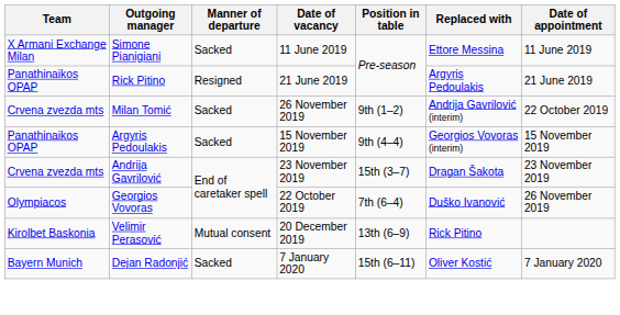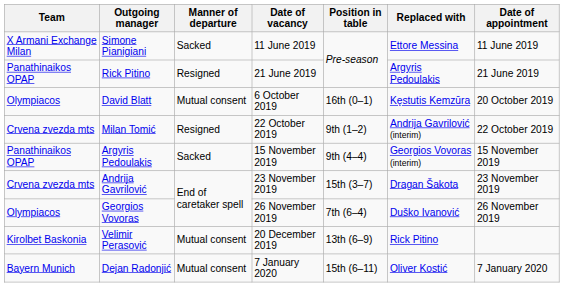 <table class="wikitable sortable">
 <tr>
 <th>Team</th>
 <th>Outgoing manager</th>
 <th>Manner of departure</th>
 <th>Date of vacancy</th>
 <th>Position in table</th>
 <th>Replaced with</th>
 <th>Date of appointment</th>
 </tr>
 <tr>
 <td> <a href='#'>X Armani Exchange Milan</a></td>
 <td> <a href='#'>Simone Pianigiani</a></td>
 <td>Sacked</td>
 <td>11 June 2019</td>
 <td rowspan=2><em>Pre-season</em></td>
 <td> <a href='#'>Ettore Messina</a></td>
 <td>11 June 2019</td>
 </tr>
 <tr>
 <td> <a href='#'>Panathinaikos OPAP</a></td>
 <td> <a href='#'>Rick Pitino</a></td>
 <td>Resigned</td>
 <td>21 June 2019</td>
 <td> <a href='#'>Argyris Pedoulakis</a></td>
 <td>21 June 2019</td>
 </tr>
 <tr>
+<td> <a href='#'>Olympiacos</a></td>
+<td> <a href='#'>David Blatt</a></td>
+<td>Mutual consent</td>
+<td>6 October 2019</td>
+<td>16th (0–1)</td>
+<td> <a href='#'>Kęstutis Kemzūra</a></td>
+<td>20 October 2019</td>
+</tr>
+<tr>
 <td> <a href='#'>Crvena zvezda mts</a></td>
 <td> <a href='#'>Milan Tomić</a></td>
-<td>Sacked</td>
-<td>26 November 2019</td>
+<td>Resigned</td>
+<td>22 October 2019</td>
 <td>9th (1–2)</td>
 <td> <a href='#'>Andrija Gavrilović</a> <small>(interim)</small></td>
 <td>22 October 2019</td>
 </tr>
 <tr>
 <td> <a href='#'>Panathinaikos OPAP</a></td>
 <td> <a href='#'>Argyris Pedoulakis</a></td>
 <td>Sacked</td>
 <td>15 November 2019</td>
 <td>9th (4–4)</td>
 <td> <a href='#'>Georgios Vovoras</a> <small>(interim)</small></td>
 <td>15 November 2019</td>
 </tr>
 <tr>
 <td> <a href='#'>Crvena zvezda mts</a></td>
 <td> <a href='#'>Andrija Gavrilović</a></td>
 <td rowspan=2>End of caretaker spell</td>
 <td>23 November 2019</td>
 <td>15th (3–7)</td>
 <td> <a href='#'>Dragan Šakota</a></td>
 <td>23 November 2019</td>
 </tr>
 <tr>
 <td> <a href='#'>Olympiacos</a></td>
 <td> <a href='#'>Georgios Vovoras</a></td>
-<td>22 October 2019</td>
+<td>26 November 2019</td>
 <td>7th (6–4)</td>
 <td> <a href='#'>Duško Ivanović</a></td>
 <td>26 November 2019</td>
 </tr>
 <tr>
 <td> <a href='#'>Kirolbet Baskonia</a></td>
 <td> <a href='#'>Velimir Perasović</a></td>
 <td>Mutual consent</td>
 <td>20 December 2019</td>
 <td>13th (6–9)</td>
 <td> <a href='#'>Rick Pitino</a></td>
 <td></td>
 </tr>
 <tr>
 <td> <a href='#'>Bayern Munich</a></td>
 <td> <a href='#'>Dejan Radonjić</a></td>
-<td>Sacked</td>
+<td>Mutual consent</td>
 <td>7 January 2020</td>
 <td>15th (6–11)</td>
 <td> <a href='#'>Oliver Kostić</a></td>
 <td>7 January 2020</td>
 </tr>
 </table>
